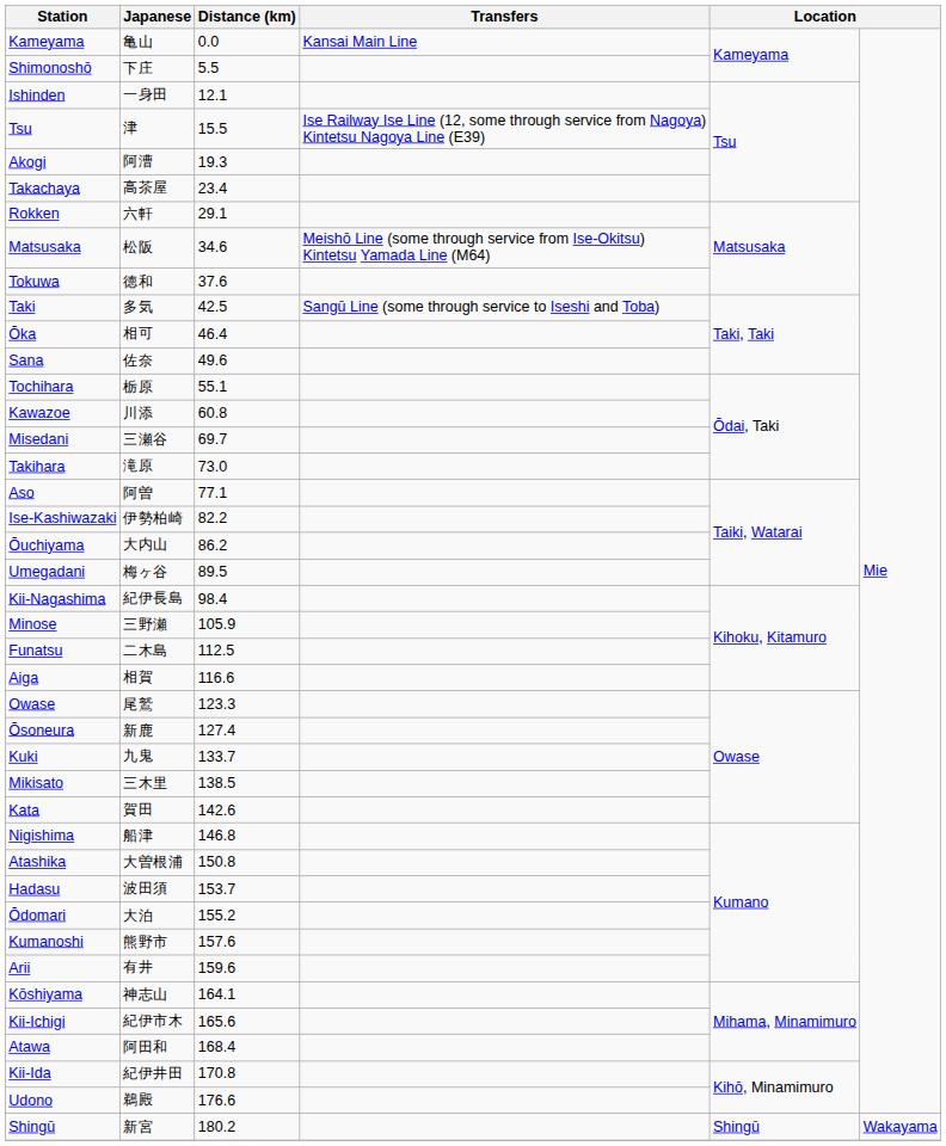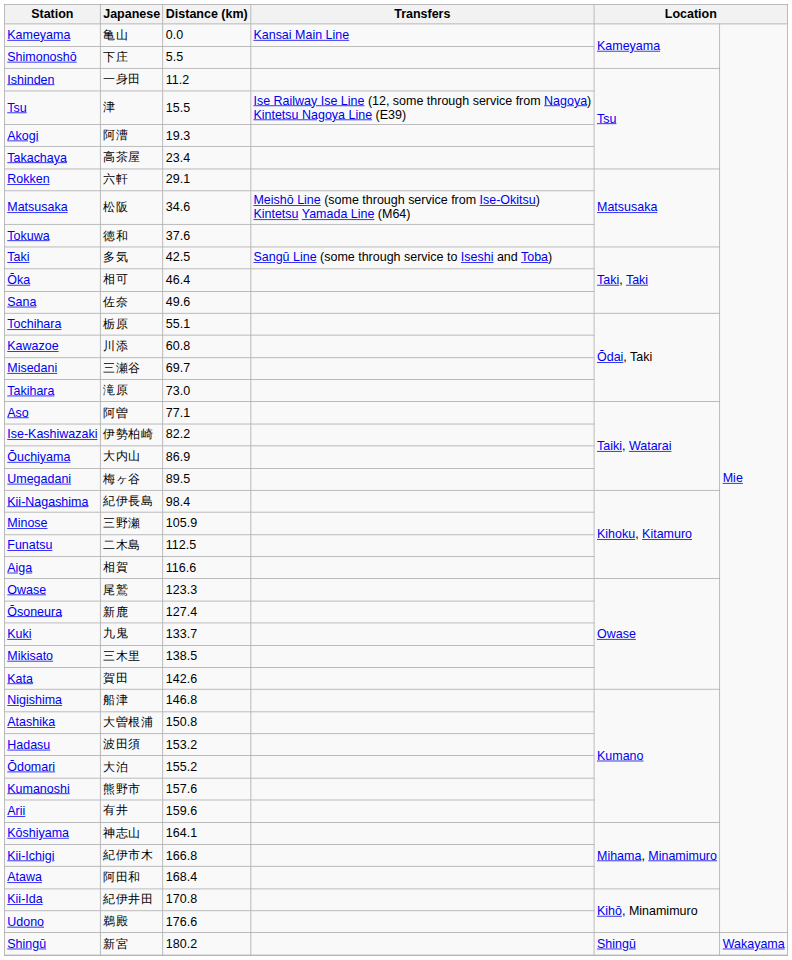 <table class="wikitable">
 <tr>
 <th>Station</th>
 <th>Japanese</th>
 <th>Distance (km)</th>
 <th>Transfers</th>
 <th colspan="2">Location</th>
 </tr>
 <tr>
 <td><a href='#'>Kameyama</a></td>
 <td>亀山</td>
 <td>0.0</td>
 <td>  <a href='#'>Kansai Main Line</a></td>
 <td rowspan="2"><a href='#'>Kameyama</a></td>
 <td rowspan="40"><a href='#'>Mie</a></td>
 </tr>
 <tr>
 <td><a href='#'>Shimonoshō</a></td>
 <td>下庄</td>
 <td>5.5</td>
 <td> </td>
 </tr>
 <tr>
 <td><a href='#'>Ishinden</a></td>
 <td>一身田</td>
-<td>12.1</td>
+<td>11.2</td>
 <td> </td>
 <td rowspan="4"><a href='#'>Tsu</a></td>
 </tr>
 <tr>
 <td><a href='#'>Tsu</a></td>
 <td>津</td>
 <td>15.5</td>
 <td> <a href='#'>Ise Railway Ise Line</a> (12, some through service from <a href='#'>Nagoya</a>)<br> <a href='#'>Kintetsu Nagoya Line</a> (E39)</td>
 </tr>
 <tr>
 <td><a href='#'>Akogi</a></td>
 <td>阿漕</td>
 <td>19.3</td>
 <td> </td>
 </tr>
 <tr>
 <td><a href='#'>Takachaya</a></td>
 <td>高茶屋</td>
 <td>23.4</td>
 <td> </td>
 </tr>
 <tr>
 <td><a href='#'>Rokken</a></td>
 <td>六軒</td>
 <td>29.1</td>
 <td> </td>
 <td rowspan="3"><a href='#'>Matsusaka</a></td>
 </tr>
 <tr>
 <td><a href='#'>Matsusaka</a></td>
 <td>松阪</td>
 <td>34.6</td>
 <td><a href='#'>Meishō Line</a> (some through service from <a href='#'>Ise-Okitsu</a>)<br> <a href='#'>Kintetsu</a> <a href='#'>Yamada Line</a> (M64)</td>
 </tr>
 <tr>
 <td><a href='#'>Tokuwa</a></td>
 <td>徳和</td>
 <td>37.6</td>
 <td> </td>
 </tr>
 <tr>
 <td><a href='#'>Taki</a></td>
 <td>多気</td>
 <td>42.5</td>
 <td><a href='#'>Sangū Line</a> (some through service to <a href='#'>Iseshi</a> and <a href='#'>Toba</a>)</td>
 <td rowspan="3"><a href='#'>Taki</a>, <a href='#'>Taki</a></td>
 </tr>
 <tr>
 <td><a href='#'>Ōka</a></td>
 <td>相可</td>
 <td>46.4</td>
 <td> </td>
 </tr>
 <tr>
 <td><a href='#'>Sana</a></td>
 <td>佐奈</td>
 <td>49.6</td>
 <td> </td>
 </tr>
 <tr>
 <td><a href='#'>Tochihara</a></td>
 <td>栃原</td>
 <td>55.1</td>
 <td> </td>
 <td rowspan="4"><a href='#'>Ōdai</a>, Taki</td>
 </tr>
 <tr>
 <td><a href='#'>Kawazoe</a></td>
 <td>川添</td>
 <td>60.8</td>
 <td> </td>
 </tr>
 <tr>
 <td><a href='#'>Misedani</a></td>
 <td>三瀬谷</td>
 <td>69.7</td>
 <td> </td>
 </tr>
 <tr>
 <td><a href='#'>Takihara</a></td>
 <td>滝原</td>
 <td>73.0</td>
 <td> </td>
 </tr>
 <tr>
 <td><a href='#'>Aso</a></td>
 <td>阿曽</td>
 <td>77.1</td>
 <td> </td>
 <td rowspan="4"><a href='#'>Taiki</a>, <a href='#'>Watarai</a></td>
 </tr>
 <tr>
 <td><a href='#'>Ise-Kashiwazaki</a></td>
 <td>伊勢柏崎</td>
 <td>82.2</td>
 <td> </td>
 </tr>
 <tr>
 <td><a href='#'>Ōuchiyama</a></td>
 <td>大内山</td>
-<td>86.2</td>
+<td>86.9</td>
 <td> </td>
 </tr>
 <tr>
 <td><a href='#'>Umegadani</a></td>
 <td>梅ヶ谷</td>
 <td>89.5</td>
 <td> </td>
 </tr>
 <tr>
 <td><a href='#'>Kii-Nagashima</a></td>
 <td>紀伊長島</td>
 <td>98.4</td>
 <td> </td>
 <td rowspan="4"><a href='#'>Kihoku</a>, <a href='#'>Kitamuro</a></td>
 </tr>
 <tr>
 <td><a href='#'>Minose</a></td>
 <td>三野瀬</td>
 <td>105.9</td>
 <td> </td>
 </tr>
 <tr>
 <td><a href='#'>Funatsu</a></td>
 <td>二木島</td>
 <td>112.5</td>
 <td> </td>
 </tr>
 <tr>
 <td><a href='#'>Aiga</a></td>
 <td>相賀</td>
 <td>116.6</td>
 <td> </td>
 </tr>
 <tr>
 <td><a href='#'>Owase</a></td>
 <td>尾鷲</td>
 <td>123.3</td>
 <td> </td>
 <td rowspan="5"><a href='#'>Owase</a></td>
 </tr>
 <tr>
 <td><a href='#'>Ōsoneura</a></td>
 <td>新鹿</td>
 <td>127.4</td>
 <td> </td>
 </tr>
 <tr>
 <td><a href='#'>Kuki</a></td>
 <td>九鬼</td>
 <td>133.7</td>
 <td> </td>
 </tr>
 <tr>
 <td><a href='#'>Mikisato</a></td>
 <td>三木里</td>
 <td>138.5</td>
 <td> </td>
 </tr>
 <tr>
 <td><a href='#'>Kata</a></td>
 <td>賀田</td>
 <td>142.6</td>
 <td> </td>
 </tr>
 <tr>
 <td><a href='#'>Nigishima</a></td>
 <td>船津</td>
 <td>146.8</td>
 <td> </td>
 <td rowspan="6"><a href='#'>Kumano</a></td>
 </tr>
 <tr>
 <td><a href='#'>Atashika</a></td>
 <td>大曽根浦</td>
 <td>150.8</td>
 <td> </td>
 </tr>
 <tr>
 <td><a href='#'>Hadasu</a></td>
 <td>波田須</td>
-<td>153.7</td>
+<td>153.2</td>
 <td> </td>
 </tr>
 <tr>
 <td><a href='#'>Ōdomari</a></td>
 <td>大泊</td>
 <td>155.2</td>
 <td> </td>
 </tr>
 <tr>
 <td><a href='#'>Kumanoshi</a></td>
 <td>熊野市</td>
 <td>157.6</td>
 <td> </td>
 </tr>
 <tr>
 <td><a href='#'>Arii</a></td>
 <td>有井</td>
 <td>159.6</td>
 <td> </td>
 </tr>
 <tr>
 <td><a href='#'>Kōshiyama</a></td>
 <td>神志山</td>
 <td>164.1</td>
 <td> </td>
 <td rowspan="3"><a href='#'>Mihama</a>, <a href='#'>Minamimuro</a></td>
 </tr>
 <tr>
 <td><a href='#'>Kii-Ichigi</a></td>
 <td>紀伊市木</td>
-<td>165.6</td>
+<td>166.8</td>
 <td> </td>
 </tr>
 <tr>
 <td><a href='#'>Atawa</a></td>
 <td>阿田和</td>
 <td>168.4</td>
 <td> </td>
 </tr>
 <tr>
 <td><a href='#'>Kii-Ida</a></td>
 <td>紀伊井田</td>
 <td>170.8</td>
 <td> </td>
 <td rowspan="2"><a href='#'>Kihō</a>, Minamimuro</td>
 </tr>
 <tr>
 <td><a href='#'>Udono</a></td>
 <td>鵜殿</td>
 <td>176.6</td>
 <td> </td>
 </tr>
 <tr>
 <td><a href='#'>Shingū</a></td>
 <td>新宮</td>
 <td>180.2</td>
 <td></td>
 <td><a href='#'>Shingū</a></td>
 <td><a href='#'>Wakayama</a></td>
 </tr>
 <tr>
 </tr>
 </table>
